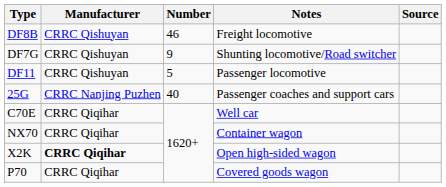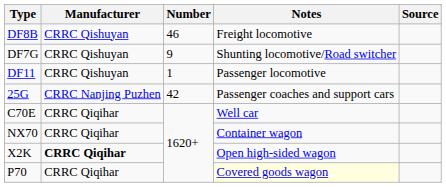 <table class="wikitable">
 <tr>
 <th>Type</th>
 <th>Manufacturer</th>
 <th>Number</th>
 <th>Notes</th>
 <th>Source</th>
 </tr>
 <tr>
 <td><a href='#'>DF8B</a></td>
 <td><a href='#'>CRRC Qishuyan</a></td>
 <td>46</td>
 <td>Freight locomotive</td>
 <td></td>
 </tr>
 <tr>
 <td>DF7G</td>
 <td>CRRC Qishuyan</td>
 <td>9</td>
 <td>Shunting locomotive/<a href='#'>Road switcher</a></td>
 <td></td>
 </tr>
 <tr>
 <td><a href='#'>DF11</a></td>
 <td>CRRC Qishuyan</td>
-<td>5</td>
+<td>1</td>
 <td>Passenger locomotive</td>
 <td></td>
 </tr>
 <tr>
 <td><a href='#'>25G</a></td>
 <td><a href='#'>CRRC Nanjing Puzhen</a></td>
-<td>40</td>
+<td>42</td>
 <td>Passenger coaches and support cars</td>
 <td></td>
 </tr>
 <tr>
 <td>C70E</td>
 <td>CRRC Qiqihar</td>
 <td rowspan="4">1620+</td>
 <td><a href='#'>Well car</a></td>
 <td></td>
 </tr>
 <tr>
 <td>NX70</td>
 <td>CRRC Qiqihar</td>
 <td><a href='#'>Container wagon</a></td>
 <td></td>
 </tr>
 <tr>
 <td>X2K</td>
 <td><strong>CRRC Qiqihar</strong></td>
 <td><a href='#'>Open high-sided wagon</a></td>
 <td></td>
 </tr>
 <tr>
 <td>P70</td>
 <td>CRRC Qiqihar</td>
-<td><a href='#'>Covered goods wagon</a></td>
+<td style="background: lightyellow;"><a href='#'>Covered goods wagon</a></td>
 <td></td>
 </tr>
 </table>
